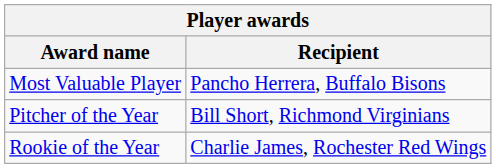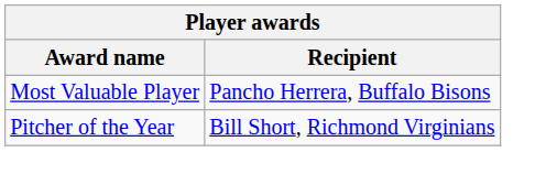 <table class="wikitable">
 <tr>
 <th colspan="2">Player awards</th>
 </tr>
 <tr>
 <th>Award name</th>
 <th>Recipient</th>
 </tr>
 <tr>
 <td><a href='#'>Most Valuable Player</a></td>
 <td><a href='#'>Pancho Herrera</a>, <a href='#'>Buffalo Bisons</a></td>
 </tr>
 <tr>
 <td><a href='#'>Pitcher of the Year</a></td>
 <td><a href='#'>Bill Short</a>, <a href='#'>Richmond Virginians</a></td>
 </tr>
-<tr>
-<td><a href='#'>Rookie of the Year</a></td>
-<td><a href='#'>Charlie James</a>, <a href='#'>Rochester Red Wings</a></td>
-</tr>
 </table>
